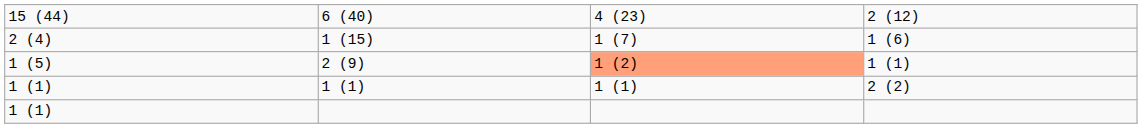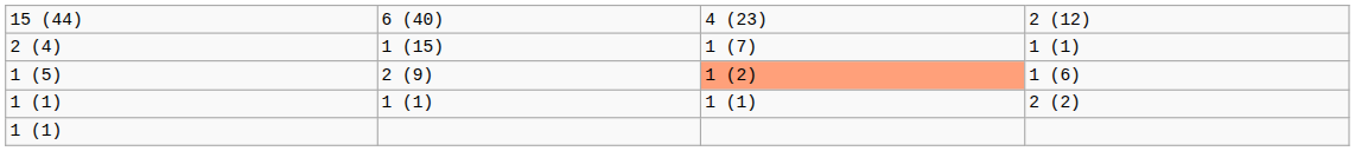 <table class="wikitable" border="1" style="margin: 1em auto 1em auto;; width: 80%;">
 <tr>
 <td>15 (44) </td>
 <td>6 (40) </td>
 <td>4 (23) </td>
 <td>2 (12) </td>
 </tr>
 <tr>
 <td>2 (4) </td>
 <td>1 (15) </td>
 <td>1 (7) </td>
-<td>1 (6) </td>
+<td>1 (1) </td>
 </tr>
 <tr>
 <td>1 (5) </td>
 <td>2 (9) </td>
 <td style="background: lightsalmon;">1 (2) </td>
-<td>1 (1) </td>
+<td>1 (6) </td>
 </tr>
 <tr>
 <td>1 (1) </td>
 <td>1 (1) </td>
 <td>1 (1) </td>
 <td>2 (2) </td>
 </tr>
 <tr>
 <td>1 (1) </td>
 <td></td>
 <td></td>
 <td></td>
 </tr>
 </table>
